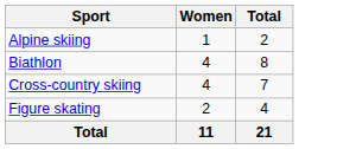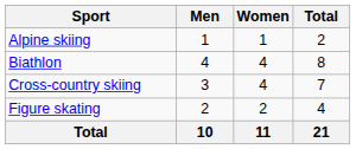 <table class="wikitable sortable" style="text-align:center">
 <tr>
 <th width=180>Sport</th>
+<th width=55>Men</th>
 <th width=55>Women</th>
 <th width=55>Total</th>
 </tr>
 <tr>
 <td align=left><a href='#'>Alpine skiing</a></td>
 <td>1</td>
+<td>1</td>
 <td>2</td>
 </tr>
 <tr>
 <td align=left><a href='#'>Biathlon</a></td>
 <td>4</td>
+<td>4</td>
 <td>8</td>
 </tr>
 <tr>
 <td align=left><a href='#'>Cross-country skiing</a></td>
+<td>3</td>
 <td>4</td>
 <td>7</td>
 </tr>
 <tr>
 <td align=left><a href='#'>Figure skating</a></td>
 <td>2</td>
+<td>2</td>
 <td>4</td>
 </tr>
 <tr>
 <th>Total</th>
+<th>10</th>
 <th>11</th>
 <th>21</th>
 </tr>
 </table>
